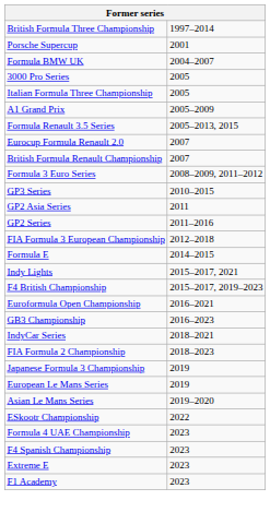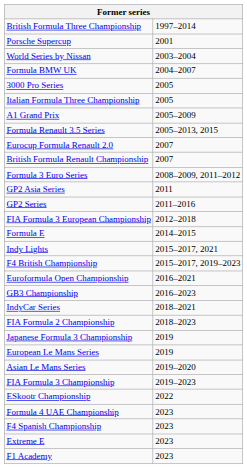 <table class="wikitable" style="font-size:85%;">
 <tr>
 <th colspan="2">Former series</th>
 </tr>
 <tr>
 <td><a href='#'>British Formula Three Championship</a></td>
 <td>1997–2014</td>
 </tr>
 <tr>
 <td><a href='#'>Porsche Supercup</a></td>
 <td>2001</td>
+</tr>
+<tr>
+<td><a href='#'>World Series by Nissan</a></td>
+<td>2003–2004</td>
 </tr>
 <tr>
 <td><a href='#'>Formula BMW UK</a></td>
 <td>2004–2007</td>
 </tr>
 <tr>
 <td><a href='#'>3000 Pro Series</a></td>
 <td>2005</td>
 </tr>
 <tr>
 <td><a href='#'>Italian Formula Three Championship</a></td>
 <td>2005</td>
 </tr>
 <tr>
 <td><a href='#'>A1 Grand Prix</a></td>
 <td>2005–2009</td>
 </tr>
 <tr>
 <td><a href='#'>Formula Renault 3.5 Series</a></td>
 <td>2005–2013, 2015</td>
 </tr>
 <tr>
 <td><a href='#'>Eurocup Formula Renault 2.0</a></td>
 <td>2007</td>
 </tr>
 <tr>
 <td><a href='#'>British Formula Renault Championship</a></td>
 <td>2007</td>
 </tr>
 <tr>
 <td><a href='#'>Formula 3 Euro Series</a></td>
 <td>2008–2009, 2011–2012</td>
-</tr>
-<tr>
-<td><a href='#'>GP3 Series</a></td>
-<td>2010–2015</td>
 </tr>
 <tr>
 <td><a href='#'>GP2 Asia Series</a></td>
 <td>2011</td>
 </tr>
 <tr>
 <td><a href='#'>GP2 Series</a></td>
 <td>2011–2016</td>
 </tr>
 <tr>
 <td><a href='#'>FIA Formula 3 European Championship</a></td>
 <td>2012–2018</td>
 </tr>
 <tr>
 <td><a href='#'>Formula E</a></td>
 <td>2014–2015</td>
 </tr>
 <tr>
 <td><a href='#'>Indy Lights</a></td>
 <td>2015–2017, 2021</td>
 </tr>
 <tr>
 <td><a href='#'>F4 British Championship</a></td>
 <td>2015–2017, 2019–2023</td>
 </tr>
 <tr>
 <td><a href='#'>Euroformula Open Championship</a></td>
 <td>2016–2021</td>
 </tr>
 <tr>
 <td><a href='#'>GB3 Championship</a></td>
 <td>2016–2023</td>
 </tr>
 <tr>
 <td><a href='#'>IndyCar Series</a></td>
 <td>2018–2021</td>
 </tr>
 <tr>
 <td><a href='#'>FIA Formula 2 Championship</a></td>
 <td>2018–2023</td>
 </tr>
 <tr>
 <td><a href='#'>Japanese Formula 3 Championship</a></td>
 <td>2019</td>
 </tr>
 <tr>
 <td><a href='#'>European Le Mans Series</a></td>
 <td>2019</td>
 </tr>
 <tr>
 <td><a href='#'>Asian Le Mans Series</a></td>
 <td>2019–2020</td>
 </tr>
 <tr>
+<td><a href='#'>FIA Formula 3 Championship</a></td>
+<td>2019–2023</td>
+</tr>
+<tr>
 <td><a href='#'>ESkootr Championship</a></td>
 <td>2022</td>
 </tr>
 <tr>
 <td><a href='#'>Formula 4 UAE Championship</a></td>
 <td>2023</td>
 </tr>
 <tr>
 <td><a href='#'>F4 Spanish Championship</a></td>
 <td>2023</td>
 </tr>
 <tr>
 <td><a href='#'>Extreme E</a></td>
 <td>2023</td>
 </tr>
 <tr>
 <td><a href='#'>F1 Academy</a></td>
 <td>2023</td>
 </tr>
 </table>
